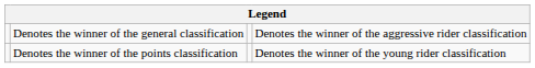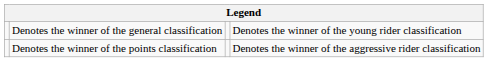 <table class="wikitable">
 <tr>
 <th colspan="4">Legend</th>
 </tr>
 <tr>
 <td></td>
 <td>Denotes the winner of the general classification</td>
 <td></td>
-<td>Denotes the winner of the aggressive rider classification</td>
+<td>Denotes the winner of the young rider classification</td>
 </tr>
 <tr>
 <td></td>
 <td>Denotes the winner of the points classification</td>
 <td></td>
-<td>Denotes the winner of the young rider classification</td>
+<td>Denotes the winner of the aggressive rider classification</td>
 </tr>
 </table>
